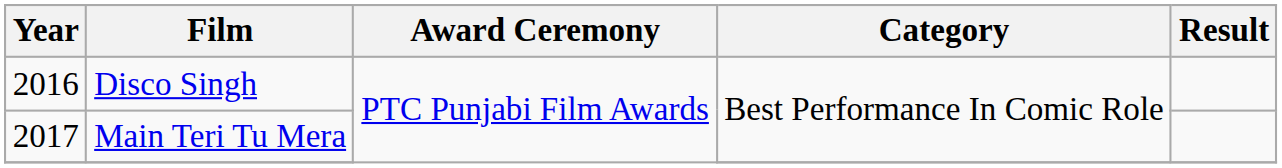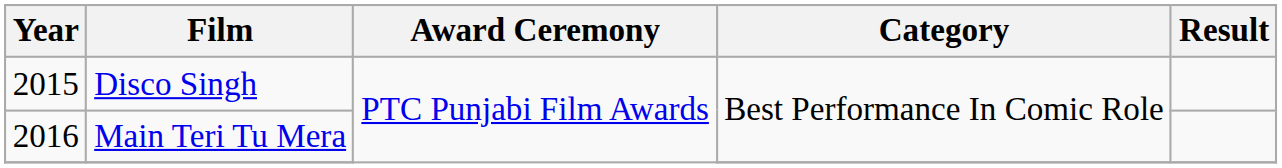 <table class="wikitable sortable mw-collapsible">
 <tr>
 <th>Year</th>
 <th>Film</th>
 <th>Award Ceremony</th>
 <th>Category</th>
 <th>Result</th>
 </tr>
 <tr>
-<td>2016</td>
+<td>2015</td>
 <td><a href='#'>Disco Singh</a></td>
 <td rowspan="3"><a href='#'>PTC Punjabi Film Awards</a></td>
 <td rowspan="2">Best Performance In Comic Role</td>
 <td></td>
 </tr>
 <tr>
-<td>2017</td>
+<td>2016</td>
 <td><a href='#'>Main Teri Tu Mera</a></td>
 <td></td>
 </tr>
 <tr>
 </tr>
 </table>
